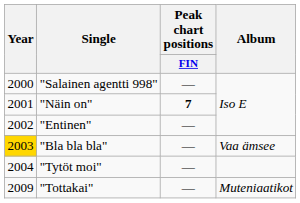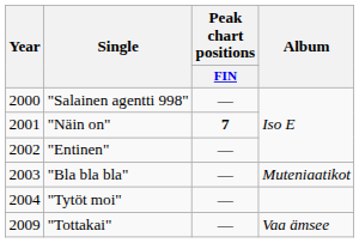 <table class="wikitable">
 <tr>
 <th rowspan="2">Year</th>
 <th rowspan="2">Single</th>
 <th colspan="1">Peak chart positions</th>
 <th rowspan="2">Album</th>
 </tr>
 <tr>
 <th scope="col" style="width:3em;font-size:85%;"><a href='#'>FIN</a></th>
 </tr>
 <tr>
 <td align="center">2000</td>
 <td align="left">"Salainen agentti 998"</td>
 <td align="center">—</td>
 <td align="left" rowspan="3"><em>Iso E</em></td>
 </tr>
 <tr>
 <td align="center">2001</td>
 <td align="left">"Näin on"</td>
 <td align="center"><strong>7</strong></td>
 </tr>
 <tr>
 <td align="center">2002</td>
 <td align="left">"Entinen"</td>
 <td align="center">—</td>
 </tr>
 <tr>
-<td align="center" style="background: gold;">2003</td>
+<td align="center">2003</td>
 <td align="left">"Bla bla bla"</td>
 <td align="center">—</td>
-<td align="left"><em>Vaa ämsee</em></td>
+<td align="left"><em>Muteniaatikot</em></td>
 </tr>
 <tr>
 <td align="center">2004</td>
 <td align="left">"Tytöt moi"</td>
 <td align="center">—</td>
 <td align="left"></td>
 </tr>
 <tr>
 <td align="center">2009</td>
 <td align="left">"Tottakai"</td>
 <td align="center">—</td>
-<td align="left"><em>Muteniaatikot</em></td>
+<td align="left"><em>Vaa ämsee</em></td>
 </tr>
 </table>
